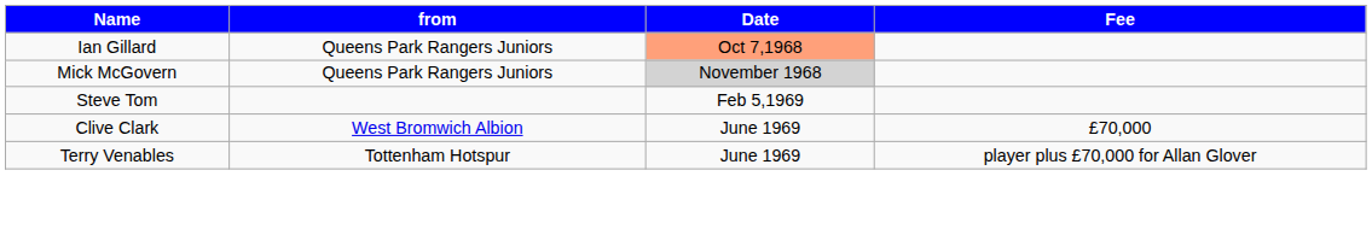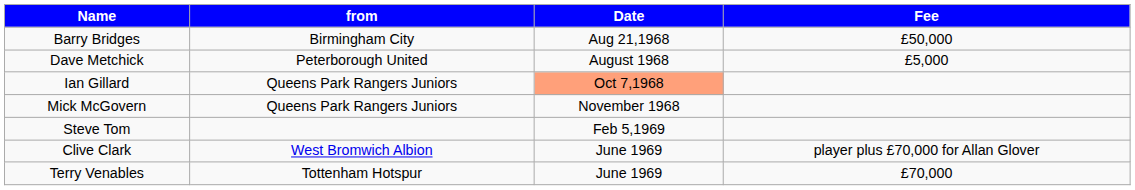 <table class="wikitable" style="text-align:center; font-size:90%; width:90%;">
 <tr>
 <th style="background:#0000FF; color:#FFFFFF; text-align:center;"><strong>Name</strong></th>
 <th style="background:#0000FF; color:#FFFFFF; text-align:center;">from</th>
 <th style="background:#0000FF; color:#FFFFFF; text-align:center;">Date</th>
 <th style="background:#0000FF; color:#FFFFFF; text-align:center;">Fee</th>
+</tr>
+<tr>
+<td>Barry Bridges</td>
+<td>Birmingham City</td>
+<td>Aug 21,1968</td>
+<td>£50,000</td>
+</tr>
+<tr>
+<td>Dave Metchick</td>
+<td>Peterborough United</td>
+<td>August 1968</td>
+<td>£5,000</td>
 </tr>
 <tr>
 <td>Ian Gillard</td>
 <td>Queens Park Rangers Juniors</td>
 <td style="background: lightsalmon;">Oct 7,1968</td>
 <td></td>
 </tr>
 <tr>
 <td>Mick McGovern</td>
 <td>Queens Park Rangers Juniors</td>
-<td style="background: lightgrey;">November 1968</td>
+<td>November 1968</td>
 <td></td>
 </tr>
 <tr>
 <td>Steve Tom</td>
 <td></td>
 <td>Feb 5,1969</td>
 <td></td>
 </tr>
 <tr>
 <td>Clive Clark</td>
 <td><a href='#'>West Bromwich Albion</a></td>
 <td>June 1969</td>
-<td>£70,000</td>
+<td>player plus £70,000 for Allan Glover</td>
 </tr>
 <tr>
 <td>Terry Venables</td>
 <td>Tottenham Hotspur</td>
 <td>June 1969</td>
-<td>player plus £70,000 for Allan Glover</td>
+<td>£70,000</td>
 </tr>
 </table>
